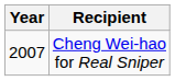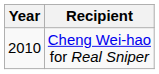 <table class="sortable wikitable" style="text-align:center">
 <tr>
 <th>Year</th>
 <th>Recipient</th>
 </tr>
 <tr>
-<td>2007</td>
+<td>2010</td>
 <td><a href='#'>Cheng Wei-hao</a> <br> for <em>Real Sniper</em></td>
 </tr>
 </table>
